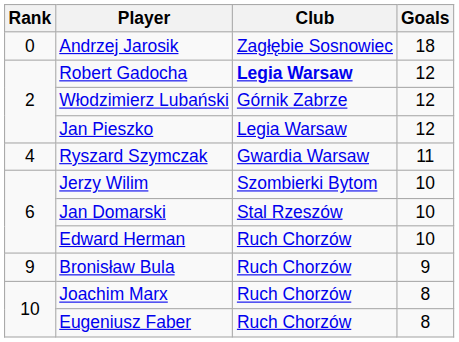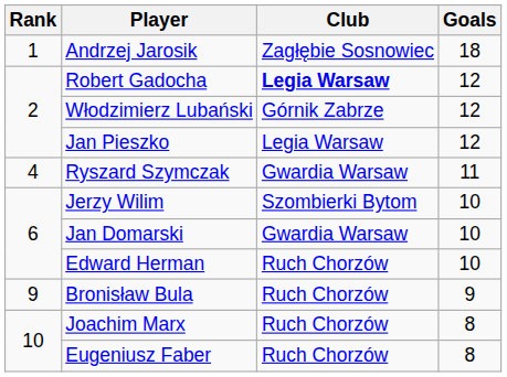 <table class="wikitable" style="text-align:center">
 <tr>
 <th>Rank</th>
 <th>Player</th>
 <th>Club</th>
 <th>Goals</th>
 </tr>
 <tr>
-<td rowspan="1">0</td>
+<td rowspan="1">1</td>
 <td align="left"> <a href='#'>Andrzej Jarosik</a></td>
 <td align="left"><a href='#'>Zagłębie Sosnowiec</a></td>
 <td>18</td>
 </tr>
 <tr>
 <td rowspan="3">2</td>
 <td align="left"> <a href='#'>Robert Gadocha</a></td>
 <td align="left"><strong><a href='#'>Legia Warsaw</a></strong></td>
 <td>12</td>
 </tr>
 <tr>
 <td align="left"> <a href='#'>Włodzimierz Lubański</a></td>
 <td align="left"><a href='#'>Górnik Zabrze</a></td>
 <td>12</td>
 </tr>
 <tr>
 <td align="left"> <a href='#'>Jan Pieszko</a></td>
 <td align="left"><a href='#'>Legia Warsaw</a></td>
 <td>12</td>
 </tr>
 <tr>
 <td rowspan="1">4</td>
 <td align="left"> <a href='#'>Ryszard Szymczak</a></td>
 <td align="left"><a href='#'>Gwardia Warsaw</a></td>
 <td>11</td>
 </tr>
 <tr>
 <td rowspan="3">6</td>
 <td align="left"> <a href='#'>Jerzy Wilim</a></td>
 <td align="left"><a href='#'>Szombierki Bytom</a></td>
 <td>10</td>
 </tr>
 <tr>
 <td align="left"> <a href='#'>Jan Domarski</a></td>
-<td align="left"><a href='#'>Stal Rzeszów</a></td>
+<td align="left"><a href='#'>Gwardia Warsaw</a></td>
 <td>10</td>
 </tr>
 <tr>
 <td align="left"> <a href='#'>Edward Herman</a></td>
 <td align="left"><a href='#'>Ruch Chorzów</a></td>
 <td>10</td>
 </tr>
 <tr>
 <td rowspan="1">9</td>
 <td align="left"> <a href='#'>Bronisław Bula</a></td>
 <td align="left"><a href='#'>Ruch Chorzów</a></td>
 <td>9</td>
 </tr>
 <tr>
 <td rowspan="2">10</td>
 <td align="left"> <a href='#'>Joachim Marx</a></td>
 <td align="left"><a href='#'>Ruch Chorzów</a></td>
 <td>8</td>
 </tr>
 <tr>
 <td align="left"> <a href='#'>Eugeniusz Faber</a></td>
 <td align="left"><a href='#'>Ruch Chorzów</a></td>
 <td>8</td>
 </tr>
 </table>
